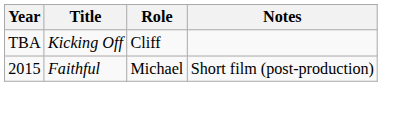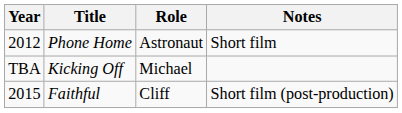 <table class="wikitable sortable">
 <tr>
 <th>Year</th>
 <th>Title</th>
 <th>Role</th>
 <th class="unsortable">Notes</th>
 </tr>
 <tr>
+<td>2012</td>
+<td><em>Phone Home</em></td>
+<td>Astronaut</td>
+<td>Short film</td>
+</tr>
+<tr>
 <td>TBA</td>
 <td><em>Kicking Off</em></td>
-<td>Cliff</td>
+<td>Michael</td>
 <td></td>
 </tr>
 <tr>
 <td>2015</td>
 <td><em>Faithful</em></td>
-<td>Michael</td>
+<td>Cliff</td>
 <td>Short film (post-production)</td>
 </tr>
 </table>
